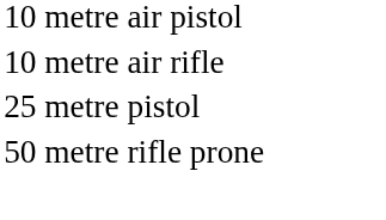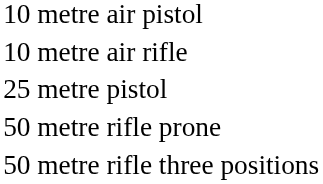 <table>
 <tr>
 <td>10 metre air pistol <br></td>
 <td></td>
 <td></td>
 <td></td>
 </tr>
 <tr>
 <td>10 metre air rifle <br></td>
 <td></td>
 <td></td>
 <td></td>
 </tr>
 <tr>
 <td>25 metre pistol <br></td>
 <td></td>
 <td></td>
 <td></td>
 </tr>
 <tr>
 <td>50 metre rifle prone<br></td>
 <td></td>
 <td></td>
 <td></td>
 </tr>
+<tr>
+<td>50 metre rifle three positions<br></td>
+<td></td>
+<td></td>
+<td></td>
+</tr>
 </table>
